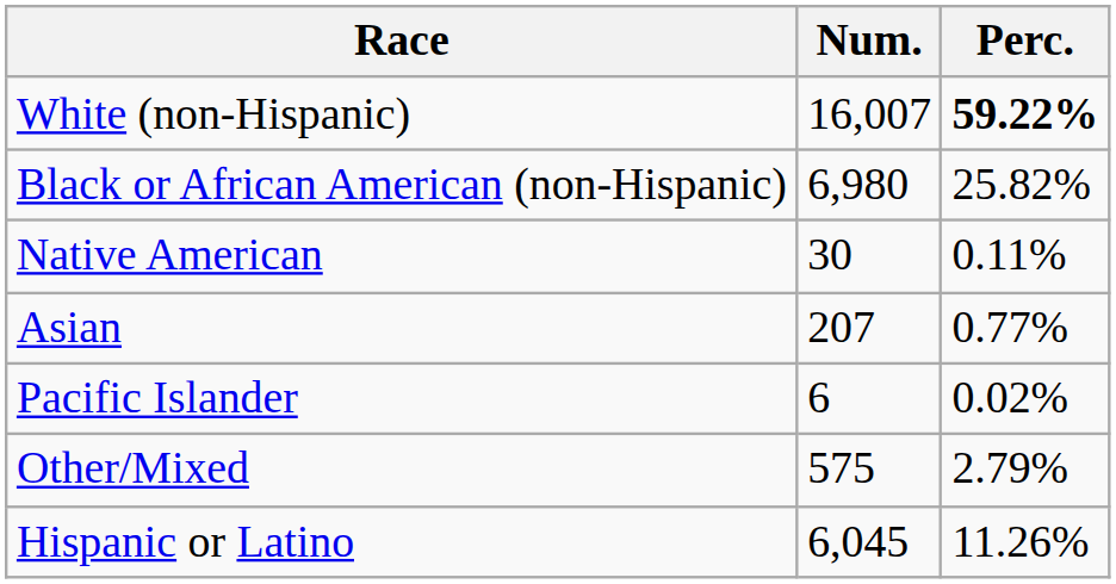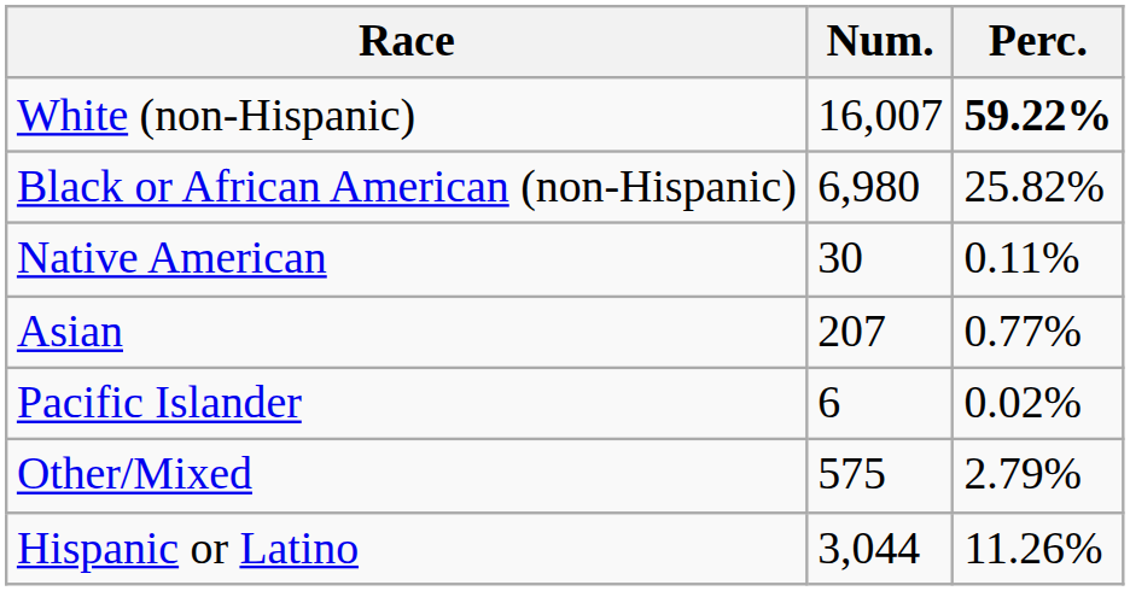 <table class="wikitable">
 <tr>
 <th>Race</th>
 <th>Num.</th>
 <th>Perc.</th>
 </tr>
 <tr>
 <td><a href='#'>White</a> (non-Hispanic)</td>
 <td>16,007</td>
 <td><strong>59.22%</strong></td>
 </tr>
 <tr>
 <td><a href='#'>Black or African American</a> (non-Hispanic)</td>
 <td>6,980</td>
 <td>25.82%</td>
 </tr>
 <tr>
 <td><a href='#'>Native American</a></td>
 <td>30</td>
 <td>0.11%</td>
 </tr>
 <tr>
 <td><a href='#'>Asian</a></td>
 <td>207</td>
 <td>0.77%</td>
 </tr>
 <tr>
 <td><a href='#'>Pacific Islander</a></td>
 <td>6</td>
 <td>0.02%</td>
 </tr>
 <tr>
 <td><a href='#'>Other/Mixed</a></td>
 <td>575</td>
 <td>2.79%</td>
 </tr>
 <tr>
 <td><a href='#'>Hispanic</a> or <a href='#'>Latino</a></td>
-<td>6,045</td>
+<td>3,044</td>
 <td>11.26%</td>
 </tr>
 </table>
